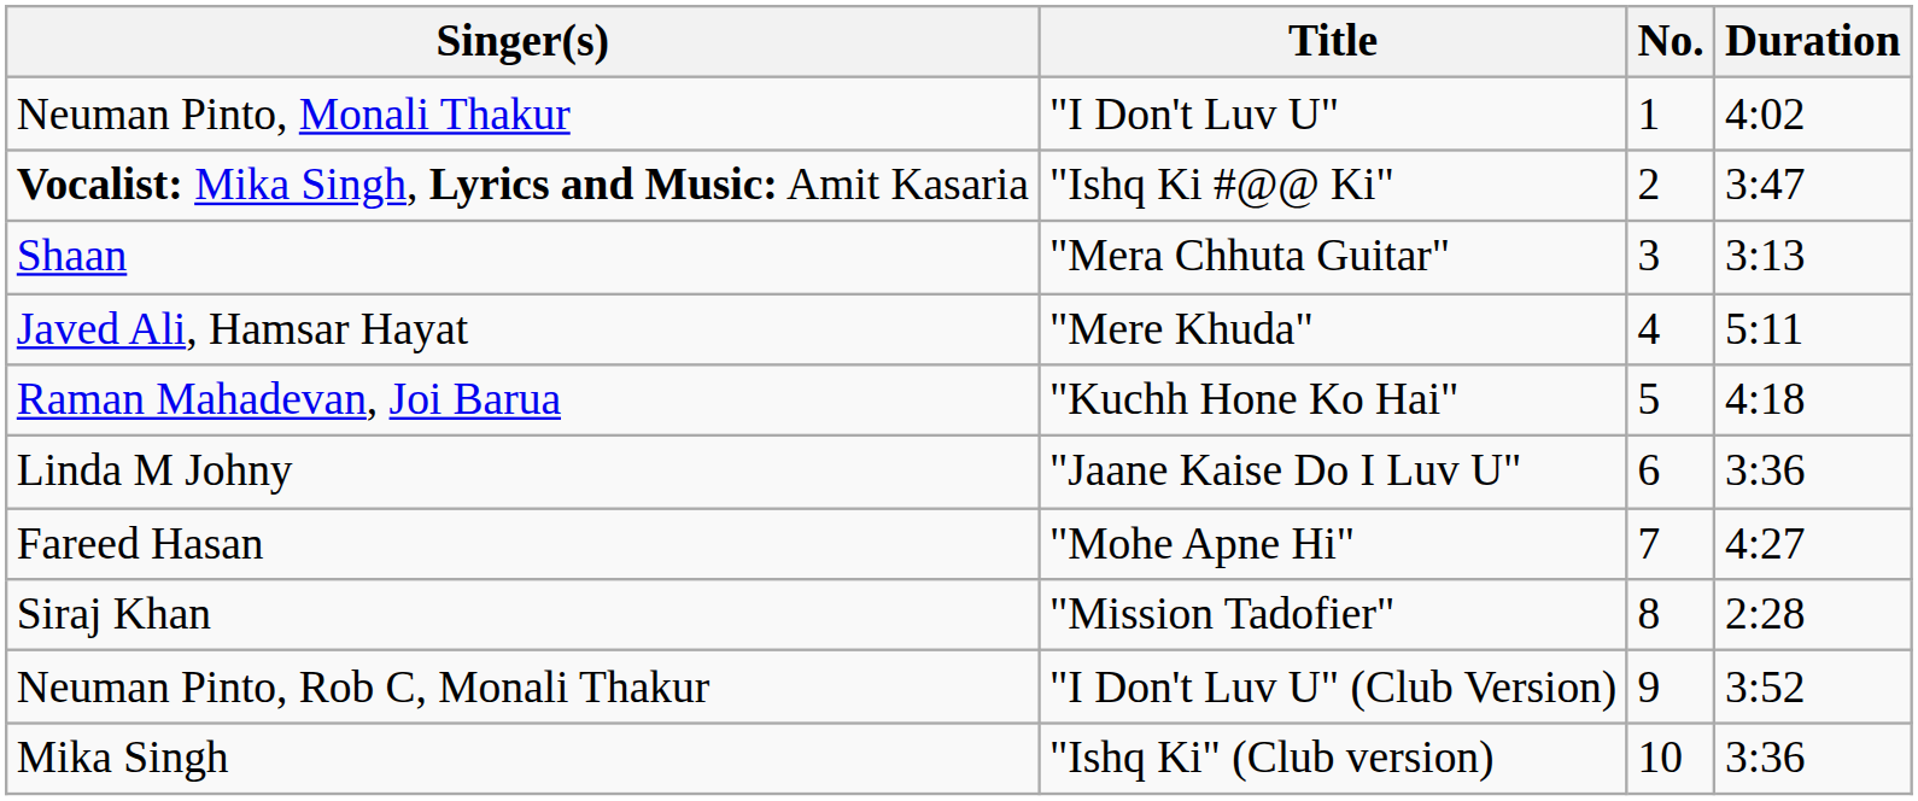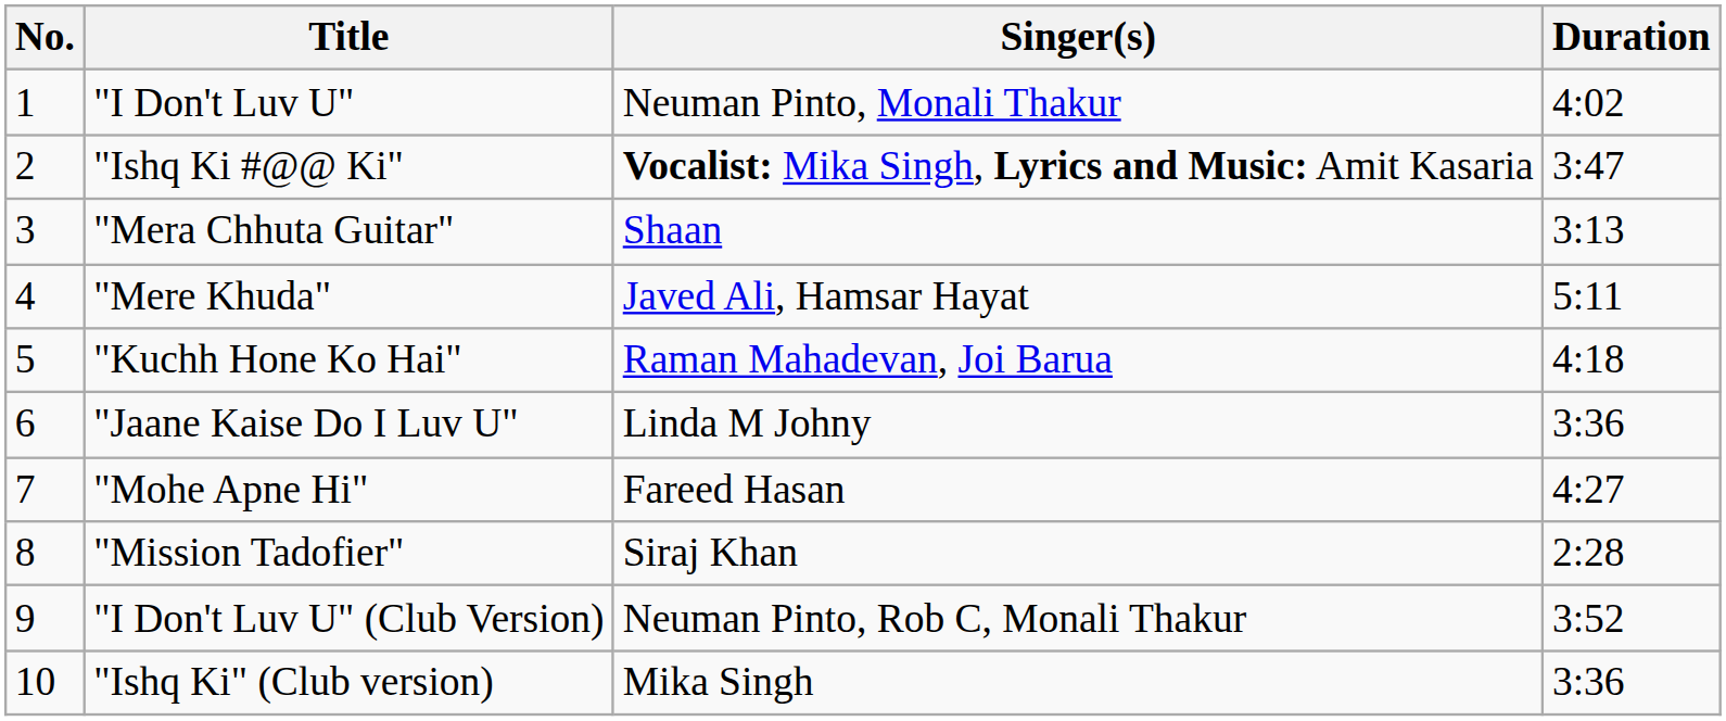 <table class="wikitable">
 <tr>
+<th>No.</th>
+<th>Title</th>
 <th>Singer(s)</th>
-<th>Title</th>
-<th>No.</th>
 <th>Duration</th>
 </tr>
 <tr>
+<td>1</td>
+<td>"I Don't Luv U"</td>
 <td>Neuman Pinto, <a href='#'>Monali Thakur</a></td>
-<td>"I Don't Luv U"</td>
-<td>1</td>
 <td>4:02</td>
 </tr>
 <tr>
+<td>2</td>
+<td>"Ishq Ki #@@ Ki"</td>
 <td><strong>Vocalist:</strong> <a href='#'>Mika Singh</a>, <strong>Lyrics and Music:</strong> Amit Kasaria</td>
-<td>"Ishq Ki #@@ Ki"</td>
-<td>2</td>
 <td>3:47</td>
 </tr>
 <tr>
+<td>3</td>
+<td>"Mera Chhuta Guitar"</td>
 <td><a href='#'>Shaan</a></td>
-<td>"Mera Chhuta Guitar"</td>
-<td>3</td>
 <td>3:13</td>
 </tr>
 <tr>
+<td>4</td>
+<td>"Mere Khuda"</td>
 <td><a href='#'>Javed Ali</a>, Hamsar Hayat</td>
-<td>"Mere Khuda"</td>
-<td>4</td>
 <td>5:11</td>
 </tr>
 <tr>
+<td>5</td>
+<td>"Kuchh Hone Ko Hai"</td>
 <td><a href='#'>Raman Mahadevan</a>, <a href='#'>Joi Barua</a></td>
-<td>"Kuchh Hone Ko Hai"</td>
-<td>5</td>
 <td>4:18</td>
 </tr>
 <tr>
+<td>6</td>
+<td>"Jaane Kaise Do I Luv U"</td>
 <td>Linda M Johny</td>
-<td>"Jaane Kaise Do I Luv U"</td>
-<td>6</td>
 <td>3:36</td>
 </tr>
 <tr>
+<td>7</td>
+<td>"Mohe Apne Hi"</td>
 <td>Fareed Hasan</td>
-<td>"Mohe Apne Hi"</td>
-<td>7</td>
 <td>4:27</td>
 </tr>
 <tr>
+<td>8</td>
+<td>"Mission Tadofier"</td>
 <td>Siraj Khan</td>
-<td>"Mission Tadofier"</td>
-<td>8</td>
 <td>2:28</td>
 </tr>
 <tr>
+<td>9</td>
+<td>"I Don't Luv U" (Club Version)</td>
 <td>Neuman Pinto, Rob C, Monali Thakur</td>
-<td>"I Don't Luv U" (Club Version)</td>
-<td>9</td>
 <td>3:52</td>
 </tr>
 <tr>
+<td>10</td>
+<td>"Ishq Ki" (Club version)</td>
 <td>Mika Singh</td>
-<td>"Ishq Ki" (Club version)</td>
-<td>10</td>
 <td>3:36</td>
 </tr>
 </table>
